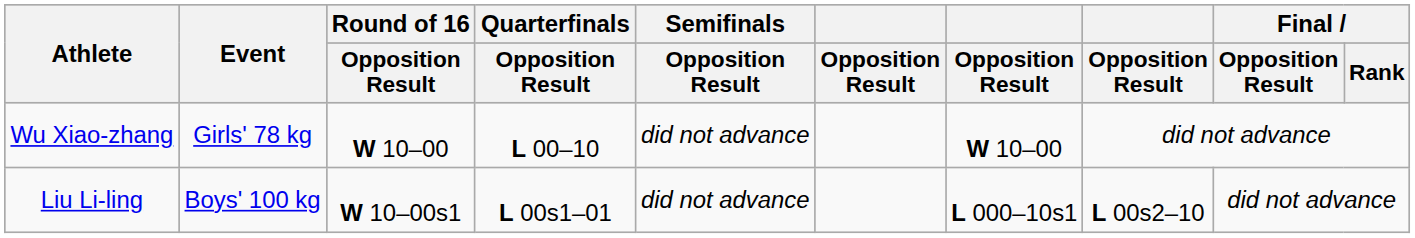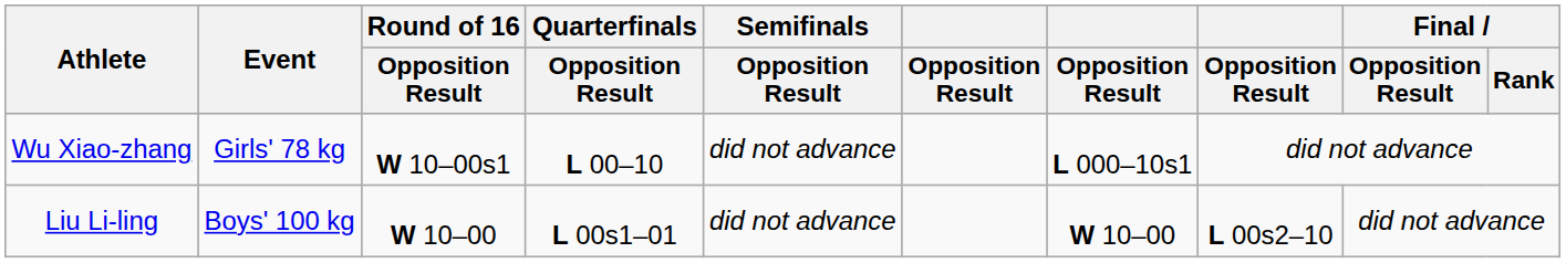 <table class="wikitable" style="font-size:90%">
 <tr>
 <th rowspan=2>Athlete</th>
 <th rowspan=2>Event</th>
 <th>Round of 16</th>
 <th>Quarterfinals</th>
 <th>Semifinals</th>
 <th></th>
 <th></th>
 <th></th>
 <th colspan=2>Final / </th>
 </tr>
 <tr style="font-size:95%">
 <th>Opposition<br>Result</th>
 <th>Opposition<br>Result</th>
 <th>Opposition<br>Result</th>
 <th>Opposition<br>Result</th>
 <th>Opposition<br>Result</th>
 <th>Opposition<br>Result</th>
 <th>Opposition<br>Result</th>
 <th>Rank</th>
 </tr>
 <tr align=center>
 <td><a href='#'>Wu Xiao-zhang</a></td>
 <td><a href='#'>Girls' 78 kg</a></td>
-<td><br> <strong>W</strong> 10–00</td>
+<td><br> <strong>W</strong> 10–00s1</td>
 <td><br> <strong>L</strong> 00–10</td>
 <td><em>did not advance</em></td>
 <td></td>
-<td><br> <strong>W</strong> 10–00</td>
+<td><br> <strong>L</strong> 000–10s1</td>
 <td Colspan=3><em>did not advance</em></td>
 </tr>
 <tr align=center>
 <td><a href='#'>Liu Li-ling</a></td>
 <td><a href='#'>Boys' 100 kg</a></td>
-<td><br> <strong>W</strong> 10–00s1</td>
+<td><br> <strong>W</strong> 10–00</td>
 <td><br> <strong>L</strong> 00s1–01</td>
 <td><em>did not advance</em></td>
 <td></td>
-<td><br> <strong>L</strong> 000–10s1</td>
+<td><br> <strong>W</strong> 10–00</td>
 <td><br> <strong>L</strong>  00s2–10</td>
 <td Colspan=2><em>did not advance</em></td>
 </tr>
 </table>
